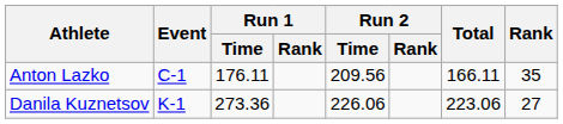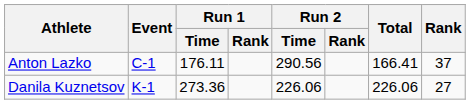 <table class="wikitable" style="font-size:90%">
 <tr>
 <th rowspan="2">Athlete</th>
 <th rowspan="2">Event</th>
 <th colspan="2">Run 1</th>
 <th colspan="2">Run 2</th>
 <th rowspan="2">Total</th>
 <th rowspan="2">Rank</th>
 </tr>
 <tr>
 <th>Time</th>
 <th>Rank</th>
 <th>Time</th>
 <th>Rank</th>
 </tr>
 <tr>
 <td><a href='#'>Anton Lazko</a></td>
 <td><a href='#'>C-1</a></td>
 <td align=center>176.11</td>
 <td align=center></td>
-<td align=center>209.56</td>
+<td align=center>290.56</td>
 <td align=center></td>
-<td align=center>166.11</td>
-<td align=center>35</td>
+<td align=center>166.41</td>
+<td align=center>37</td>
 </tr>
 <tr>
 <td><a href='#'>Danila Kuznetsov</a></td>
 <td><a href='#'>K-1</a></td>
 <td align=center>273.36</td>
 <td align=center></td>
 <td align=center>226.06</td>
 <td align=center></td>
-<td align=center>223.06</td>
+<td align=center>226.06</td>
 <td align=center>27</td>
 </tr>
 </table>
